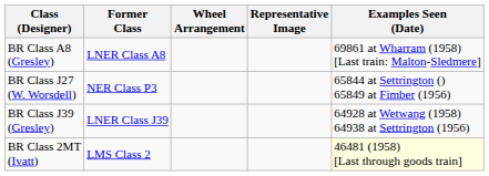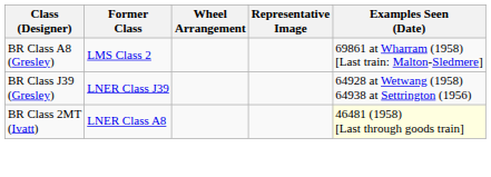 <table class="wikitable">
 <tr>
 <th>Class<br>(Designer)</th>
 <th>Former<br>Class</th>
 <th>Wheel<br>Arrangement</th>
 <th>Representative<br>Image</th>
 <th>Examples Seen<br>(Date)</th>
 </tr>
 <tr>
 <td>BR Class A8<br>(<a href='#'>Gresley</a>)</td>
-<td><a href='#'>LNER Class A8</a></td>
+<td><a href='#'>LMS Class 2</a></td>
 <td></td>
 <td></td>
 <td>69861 at <a href='#'>Wharram</a> (1958)<br>[Last train: <a href='#'>Malton</a>-<a href='#'>Sledmere</a>]</td>
-</tr>
-<tr>
-<td>BR Class J27<br>(<a href='#'>W. Worsdell</a>)</td>
-<td><a href='#'>NER Class P3</a></td>
-<td></td>
-<td></td>
-<td>65844 at <a href='#'>Settrington</a> ()<br>65849 at <a href='#'>Fimber</a> (1956)</td>
 </tr>
 <tr>
 <td>BR Class J39<br>(<a href='#'>Gresley</a>)</td>
 <td><a href='#'>LNER Class J39</a></td>
 <td></td>
 <td></td>
 <td>64928 at <a href='#'>Wetwang</a> (1958)<br>64938 at <a href='#'>Settrington</a> (1956)</td>
 </tr>
 <tr>
 <td>BR Class 2MT<br>(<a href='#'>Ivatt</a>)</td>
-<td><a href='#'>LMS Class 2</a></td>
+<td><a href='#'>LNER Class A8</a></td>
 <td></td>
 <td></td>
 <td style="background: lightyellow;">46481 (1958)<br>[Last through goods train]</td>
 </tr>
 </table>
